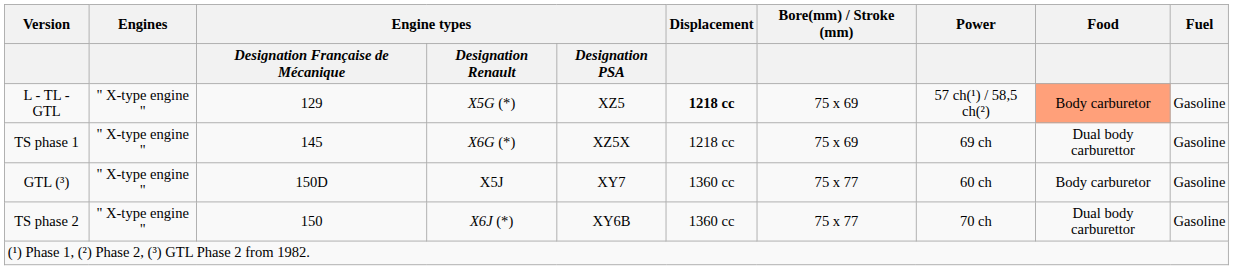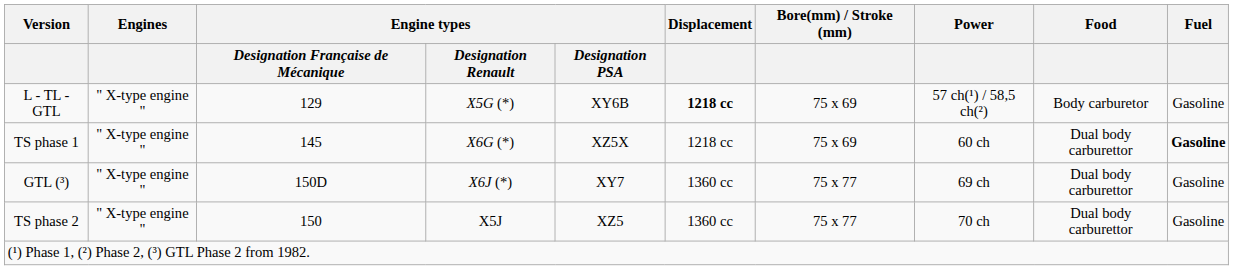 <table class="wikitable" width=85%>
 <tr>
 <th>Version</th>
 <th>Engines</th>
 <th colspan="3">Engine types</th>
 <th>Displacement</th>
 <th>Bore(mm) / Stroke (mm)</th>
 <th>Power</th>
 <th>Food</th>
 <th>Fuel</th>
 </tr>
 <tr>
 <th></th>
 <th></th>
 <th><em>Designation Française de Mécanique</em></th>
 <th><em>Designation Renault</em></th>
 <th><em>Designation PSA</em></th>
 <th></th>
 <th></th>
 <th></th>
 <th></th>
 <th></th>
 </tr>
 <tr>
 <td align="center">L - TL - GTL</td>
 <td align="center">" X-type engine "</td>
 <td align="center">129</td>
 <td align="center"><em>X5G</em> (*)</td>
-<td align="center">XZ5</td>
+<td align="center">XY6B</td>
 <td align="center"><strong>1218 cc</strong></td>
 <td align="center">75 x 69</td>
 <td align="center">57 ch(¹) / 58,5 ch(²)</td>
-<td align="center" style="background: lightsalmon;">Body carburetor</td>
+<td align="center">Body carburetor</td>
 <td align="center">Gasoline</td>
 </tr>
 <tr>
 <td align="center">TS phase 1</td>
 <td align="center">" X-type engine "</td>
 <td align="center">145</td>
 <td align="center"><em>X6G</em> (*)</td>
 <td align="center">XZ5X</td>
 <td align="center">1218 cc</td>
 <td align="center">75 x 69</td>
-<td align="center">69 ch</td>
+<td align="center">60 ch</td>
 <td align="center">Dual body carburettor</td>
-<td align="center">Gasoline</td>
+<td align="center"><strong>Gasoline</strong></td>
 </tr>
 <tr>
 <td align="center">GTL (³)</td>
 <td align="center">" X-type engine "</td>
 <td align="center">150D</td>
-<td align="center">X5J</td>
+<td align="center"><em>X6J</em> (*)</td>
 <td align="center">XY7</td>
 <td align="center">1360 cc</td>
 <td align="center">75 x 77</td>
-<td align="center">60 ch</td>
-<td align="center">Body carburetor</td>
+<td align="center">69 ch</td>
+<td align="center">Dual body carburettor</td>
 <td align="center">Gasoline</td>
 </tr>
 <tr>
 <td align="center">TS phase 2</td>
 <td align="center">" X-type engine "</td>
 <td align="center">150</td>
-<td align="center"><em>X6J</em> (*)</td>
-<td align="center">XY6B</td>
+<td align="center">X5J</td>
+<td align="center">XZ5</td>
 <td align="center">1360 cc</td>
 <td align="center">75 x 77</td>
 <td align="center">70 ch</td>
 <td align="center">Dual body carburettor</td>
 <td align="center">Gasoline</td>
 </tr>
 <tr>
 <td colspan=10>(¹) Phase 1, (²) Phase 2, (³) GTL Phase 2 from 1982.</td>
 </tr>
 </table>
